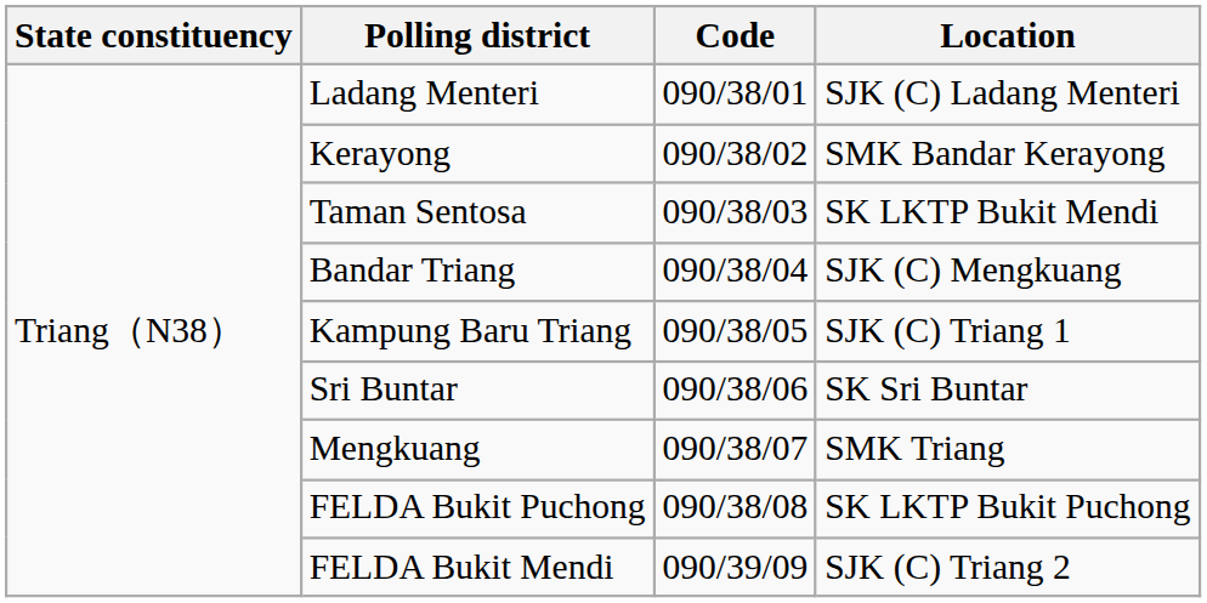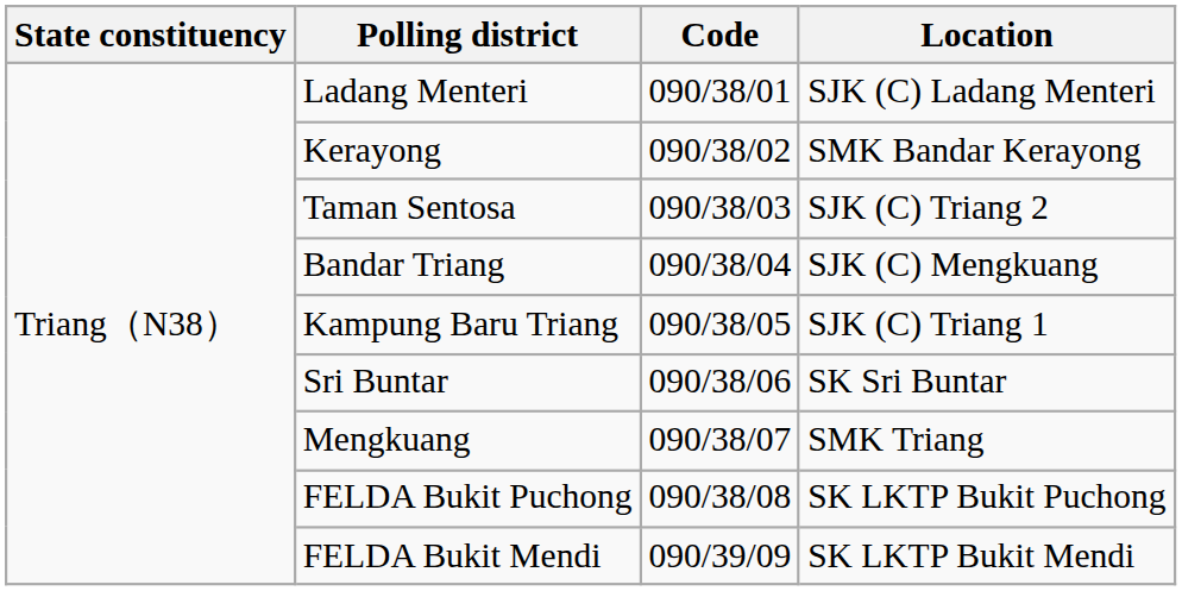 <table class="wikitable sortable mw-collapsible" style="white-space:nowrap;font-size:85%">
 <tr>
 <th>State constituency</th>
 <th>Polling district</th>
 <th>Code</th>
 <th>Location</th>
 </tr>
 <tr>
 <td rowspan="9">Triang（N38）</td>
 <td>Ladang Menteri</td>
 <td>090/38/01</td>
 <td>SJK (C) Ladang Menteri</td>
 </tr>
 <tr>
 <td>Kerayong</td>
 <td>090/38/02</td>
 <td>SMK Bandar Kerayong</td>
 </tr>
 <tr>
 <td>Taman Sentosa</td>
 <td>090/38/03</td>
-<td>SK LKTP Bukit Mendi</td>
+<td>SJK (C) Triang 2</td>
 </tr>
 <tr>
 <td>Bandar Triang</td>
 <td>090/38/04</td>
 <td>SJK (C) Mengkuang</td>
 </tr>
 <tr>
 <td>Kampung Baru Triang</td>
 <td>090/38/05</td>
 <td>SJK (C) Triang 1</td>
 </tr>
 <tr>
 <td>Sri Buntar</td>
 <td>090/38/06</td>
 <td>SK Sri Buntar</td>
 </tr>
 <tr>
 <td>Mengkuang</td>
 <td>090/38/07</td>
 <td>SMK Triang</td>
 </tr>
 <tr>
 <td>FELDA Bukit Puchong</td>
 <td>090/38/08</td>
 <td>SK LKTP Bukit Puchong</td>
 </tr>
 <tr>
 <td>FELDA Bukit Mendi</td>
 <td>090/39/09</td>
-<td>SJK (C) Triang 2</td>
+<td>SK LKTP Bukit Mendi</td>
 </tr>
 </table>
